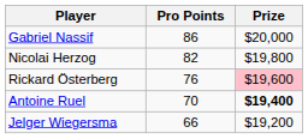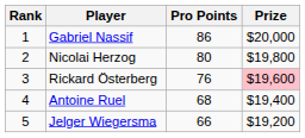 <table class="wikitable" width=40%>
 <tr>
+<th>Rank</th>
 <th>Player</th>
 <th>Pro Points</th>
 <th>Prize</th>
 </tr>
 <tr>
+<td align=center>1</td>
 <td> <a href='#'>Gabriel Nassif</a></td>
 <td align=center>86</td>
 <td align=center>$20,000</td>
 </tr>
 <tr>
+<td align=center>2</td>
 <td> Nicolai Herzog</td>
-<td align=center>82</td>
+<td align=center>80</td>
 <td align=center>$19,800</td>
 </tr>
 <tr>
+<td align=center>3</td>
 <td> Rickard Österberg</td>
 <td align=center>76</td>
 <td align=center style="background: pink;">$19,600</td>
 </tr>
 <tr>
+<td align=center>4</td>
 <td> <a href='#'>Antoine Ruel</a></td>
-<td align=center>70</td>
-<td align=center><strong>$19,400</strong></td>
+<td align=center>68</td>
+<td align=center>$19,400</td>
 </tr>
 <tr>
+<td align=center>5</td>
 <td> <a href='#'>Jelger Wiegersma</a></td>
 <td align=center>66</td>
 <td align=center>$19,200</td>
 </tr>
 </table>
